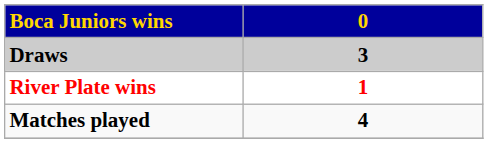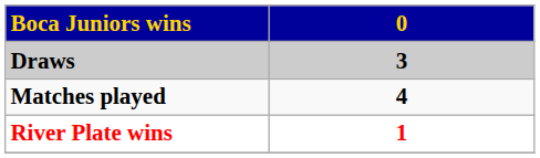 <table class="wikitable">
 <tr>
 <td style="color:gold; background:#00009B"><strong>Boca Juniors wins</strong></td>
 <td style="color:gold; background:#00009B" align="center" width=40px><strong>0</strong></td>
 </tr>
 <tr>
 <td style="color:#000000; background:#cccccc"><strong>Draws</strong></td>
 <td style="color:#000000; background:#cccccc" align="center" width=40px><strong>3</strong></td>
 </tr>
 <tr>
+<td><strong>Matches played</strong></td>
+<td align="center" width=40px><strong>4</strong></td>
+</tr>
+<tr>
 <td style="color:#ff0000; background:#ffffff" width=175><strong>River Plate wins</strong></td>
 <td style="color:#ff0000; background:#ffffff" width=175 align="center" width=40px><strong>1</strong></td>
 </tr>
 <tr>
-<td><strong>Matches played</strong></td>
-<td align="center" width=40px><strong>4</strong></td>
-</tr>
-<tr>
 </tr>
 </table>
